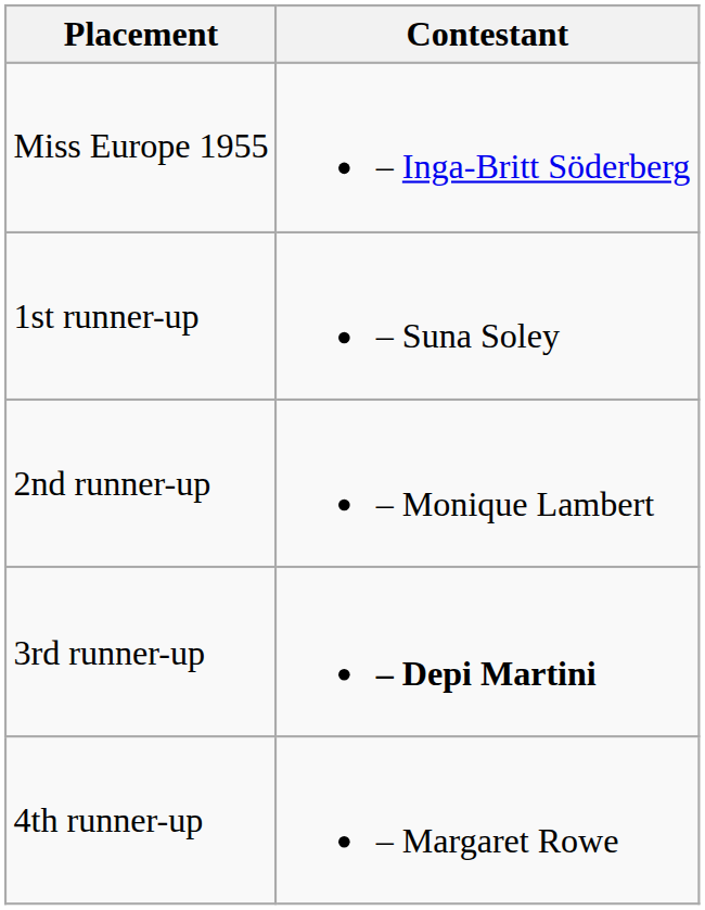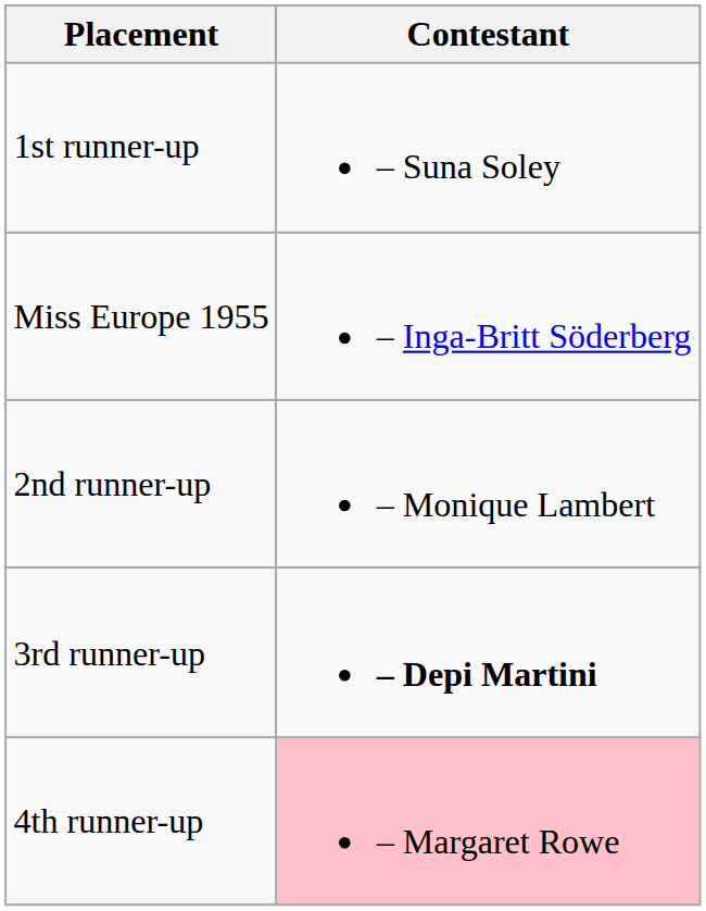 <table class="wikitable sortable" style="font-size: 95%;">
 <tr>
 <th>Placement</th>
 <th>Contestant</th>
 </tr>
 <tr>
+<td>1st runner-up</td>
+<td><br><ul><li> – Suna Soley</li></ul></td>
+</tr>
+<tr>
 <td>Miss Europe 1955</td>
 <td><br><ul><li> – <a href='#'>Inga-Britt Söderberg</a></li></ul></td>
-</tr>
-<tr>
-<td>1st runner-up</td>
-<td><br><ul><li> – Suna Soley</li></ul></td>
 </tr>
 <tr>
 <td>2nd runner-up</td>
 <td><br><ul><li> – Monique Lambert</li></ul></td>
 </tr>
 <tr>
 <td>3rd runner-up</td>
 <td><strong><br><ul><li> – Depi Martini</li></ul></strong></td>
 </tr>
 <tr>
 <td>4th runner-up</td>
-<td><br><ul><li> – Margaret Rowe</li></ul></td>
+<td style="background: pink;"><br><ul><li> – Margaret Rowe</li></ul></td>
 </tr>
 </table>
